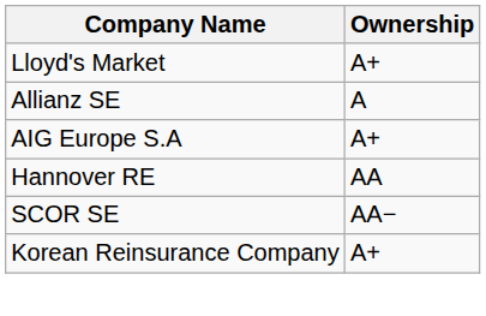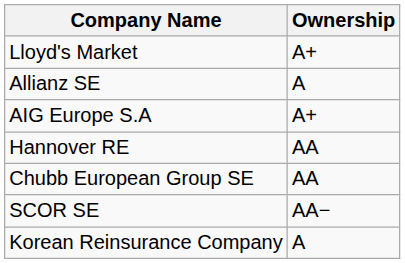 <table class="wikitable">
 <tr>
 <th>Company Name</th>
 <th>Ownership</th>
 </tr>
 <tr>
 <td>Lloyd's Market</td>
 <td>A+</td>
 </tr>
 <tr>
 <td>Allianz SE</td>
 <td>A</td>
 </tr>
 <tr>
 <td>AIG Europe S.A</td>
 <td>A+</td>
 </tr>
 <tr>
 <td>Hannover RE</td>
 <td>AA</td>
 </tr>
 <tr>
+<td>Chubb European Group SE</td>
+<td>AA</td>
+</tr>
+<tr>
 <td>SCOR SE</td>
 <td>AA−</td>
 </tr>
 <tr>
 <td>Korean Reinsurance Company</td>
-<td>A+</td>
+<td>A</td>
 </tr>
 </table>
